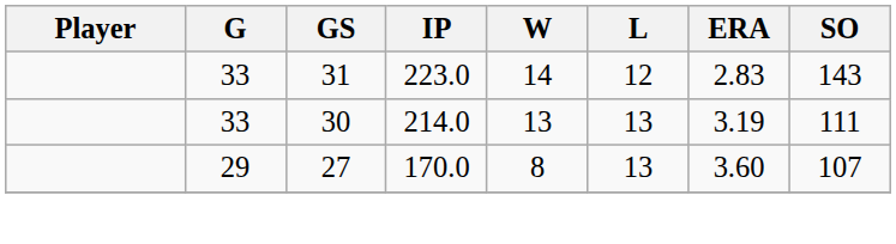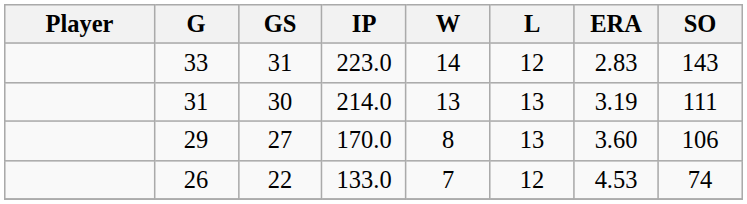 <table class="wikitable sortable">
 <tr>
 <th bgcolor="#DDDDFF" width="16%">Player</th>
 <th bgcolor="#DDDDFF" width="9%">G</th>
 <th bgcolor="#DDDDFF" width="9%">GS</th>
 <th bgcolor="#DDDDFF" width="9%">IP</th>
 <th bgcolor="#DDDDFF" width="9%">W</th>
 <th bgcolor="#DDDDFF" width="9%">L</th>
 <th bgcolor="#DDDDFF" width="9%">ERA</th>
 <th bgcolor="#DDDDFF" width="9%">SO</th>
 </tr>
 <tr align="center">
 <td></td>
 <td>33</td>
 <td>31</td>
 <td>223.0</td>
 <td>14</td>
 <td>12</td>
 <td>2.83</td>
 <td>143</td>
 </tr>
 <tr align="center">
 <td></td>
-<td>33</td>
+<td>31</td>
 <td>30</td>
 <td>214.0</td>
 <td>13</td>
 <td>13</td>
 <td>3.19</td>
 <td>111</td>
 </tr>
 <tr align="center">
 <td></td>
 <td>29</td>
 <td>27</td>
 <td>170.0</td>
 <td>8</td>
 <td>13</td>
 <td>3.60</td>
-<td>107</td>
+<td>106</td>
+</tr>
+<tr align="center">
+<td></td>
+<td>26</td>
+<td>22</td>
+<td>133.0</td>
+<td>7</td>
+<td>12</td>
+<td>4.53</td>
+<td>74</td>
 </tr>
 <tr align="center">
 </tr>
 </table>
